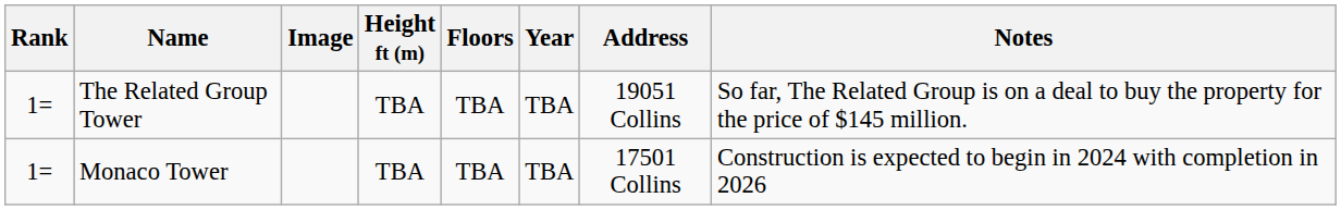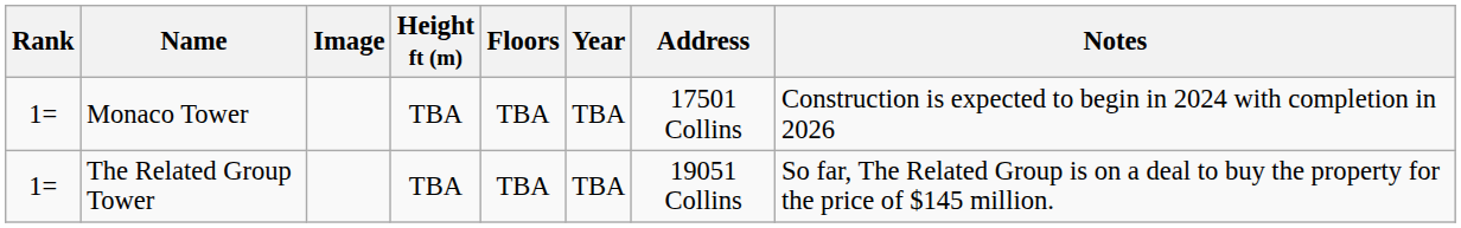 <table class="wikitable sortable">
 <tr>
 <th>Rank</th>
 <th>Name</th>
 <th>Image</th>
 <th>Height<br><small>ft (m)</small></th>
 <th>Floors</th>
 <th>Year</th>
 <th>Address</th>
 <th class="unsortable">Notes</th>
 </tr>
 <tr>
 <td align="center">1=</td>
+<td>Monaco Tower</td>
+<td></td>
+<td align="center">TBA</td>
+<td align="center">TBA</td>
+<td align="center">TBA</td>
+<td align="center">17501 Collins</td>
+<td>Construction is expected to begin in 2024 with completion in 2026</td>
+</tr>
+<tr>
+<td align="center">1=</td>
 <td>The Related Group Tower</td>
 <td></td>
 <td align="center">TBA</td>
 <td align="center">TBA</td>
 <td align="center">TBA</td>
 <td align="center">19051 Collins</td>
 <td>So far, The Related Group is on a deal to buy the property for the price of $145 million.</td>
 </tr>
-<tr>
-<td align="center">1=</td>
-<td>Monaco Tower</td>
-<td></td>
-<td align="center">TBA</td>
-<td align="center">TBA</td>
-<td align="center">TBA</td>
-<td align="center">17501 Collins</td>
-<td>Construction is expected to begin in 2024 with completion in 2026</td>
-</tr>
 </table>
